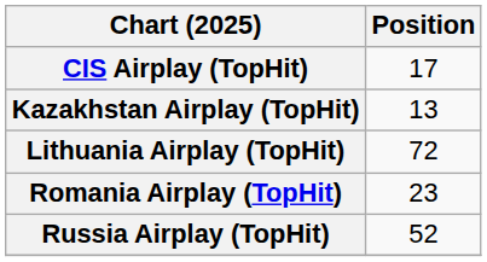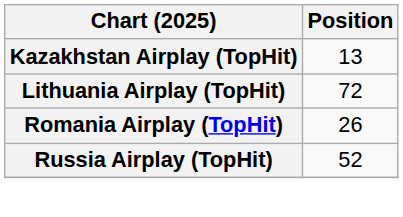 <table class="wikitable sortable plainrowheaders" style="text-align:center">
 <tr>
 <th scope="col">Chart (2025)</th>
 <th scope="col">Position</th>
-</tr>
-<tr>
-<th scope="row"><a href='#'>CIS</a> Airplay (TopHit)</th>
-<td>17</td>
 </tr>
 <tr>
 <th scope="row">Kazakhstan Airplay (TopHit)</th>
 <td>13</td>
 </tr>
 <tr>
 <th scope="row">Lithuania Airplay (TopHit)</th>
 <td>72</td>
 </tr>
 <tr>
 <th scope="row">Romania Airplay (<a href='#'>TopHit</a>)</th>
-<td>23</td>
+<td>26</td>
 </tr>
 <tr>
 <th scope="row">Russia Airplay (TopHit)</th>
 <td>52</td>
 </tr>
 <tr>
 </tr>
 </table>
